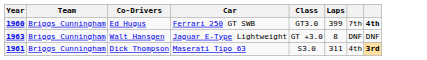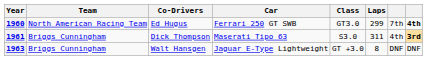 <table class="wikitable" style="text-align:center; font-size:90%">
 <tr>
 <th>Year</th>
 <th>Team</th>
 <th>Co-Drivers</th>
 <th>Car</th>
 <th>Class</th>
 <th>Laps</th>
 <th></th>
 <th></th>
 </tr>
 <tr>
 <th><a href='#'>1960</a></th>
-<td align="left"> <a href='#'>Briggs Cunningham</a></td>
+<td align="left"> <a href='#'>North American Racing Team</a></td>
 <td align="left"> <a href='#'>Ed Hugus</a></td>
 <td align="left"><a href='#'>Ferrari 250</a> GT SWB</td>
 <td>GT3.0</td>
-<td>399</td>
+<td>299</td>
 <td>7th</td>
 <td><strong>4th</strong></td>
+</tr>
+<tr>
+<th><a href='#'>1961</a></th>
+<td align="left"> <a href='#'>Briggs Cunningham</a></td>
+<td align="left"> <a href='#'>Dick Thompson</a></td>
+<td align="left"><a href='#'>Maserati Tipo 63</a></td>
+<td>S3.0</td>
+<td>311</td>
+<td>4th</td>
+<td style="background:#FFDF9F;"><strong>3rd</strong></td>
 </tr>
 <tr>
 <th><a href='#'>1963</a></th>
 <td align="left"> <a href='#'>Briggs Cunningham</a></td>
 <td align="left"> <a href='#'>Walt Hansgen</a></td>
 <td align="left"><a href='#'>Jaguar E-Type</a> Lightweight</td>
 <td>GT +3.0</td>
 <td>8</td>
 <td>DNF</td>
 <td>DNF</td>
 </tr>
-<tr>
-<th><a href='#'>1961</a></th>
-<td align="left"> <a href='#'>Briggs Cunningham</a></td>
-<td align="left"> <a href='#'>Dick Thompson</a></td>
-<td align="left"><a href='#'>Maserati Tipo 63</a></td>
-<td>S3.0</td>
-<td>311</td>
-<td>4th</td>
-<td style="background:#FFDF9F;"><strong>3rd</strong></td>
-</tr>
 </table>
